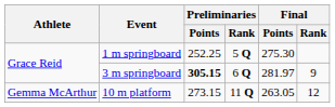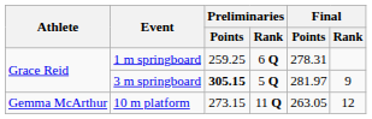 <table class="wikitable" style="font-size:90%;">
 <tr>
 <th rowspan=2>Athlete</th>
 <th rowspan=2>Event</th>
 <th colspan=2>Preliminaries</th>
 <th colspan=2>Final</th>
 </tr>
 <tr style="font-size:95%">
 <th>Points</th>
 <th>Rank</th>
 <th>Points</th>
 <th>Rank</th>
 </tr>
 <tr align=center>
 <td style="text-align:left;" rowspan="2"><a href='#'>Grace Reid</a></td>
 <td align=left><a href='#'>1 m springboard</a></td>
-<td>252.25</td>
-<td>5 <strong>Q</strong></td>
-<td>275.30</td>
+<td>259.25</td>
+<td>6 <strong>Q</strong></td>
+<td>278.31</td>
 <td></td>
 </tr>
 <tr align=center>
 <td align=left><a href='#'>3 m springboard</a></td>
 <td><strong>305.15</strong></td>
-<td>6 <strong>Q</strong></td>
+<td>5 <strong>Q</strong></td>
 <td>281.97</td>
 <td>9</td>
 </tr>
 <tr align=center>
 <td align=left><a href='#'>Gemma McArthur</a></td>
 <td align=left><a href='#'>10 m platform</a></td>
 <td>273.15</td>
 <td>11 <strong>Q</strong></td>
 <td>263.05</td>
 <td>12</td>
 </tr>
 </table>
